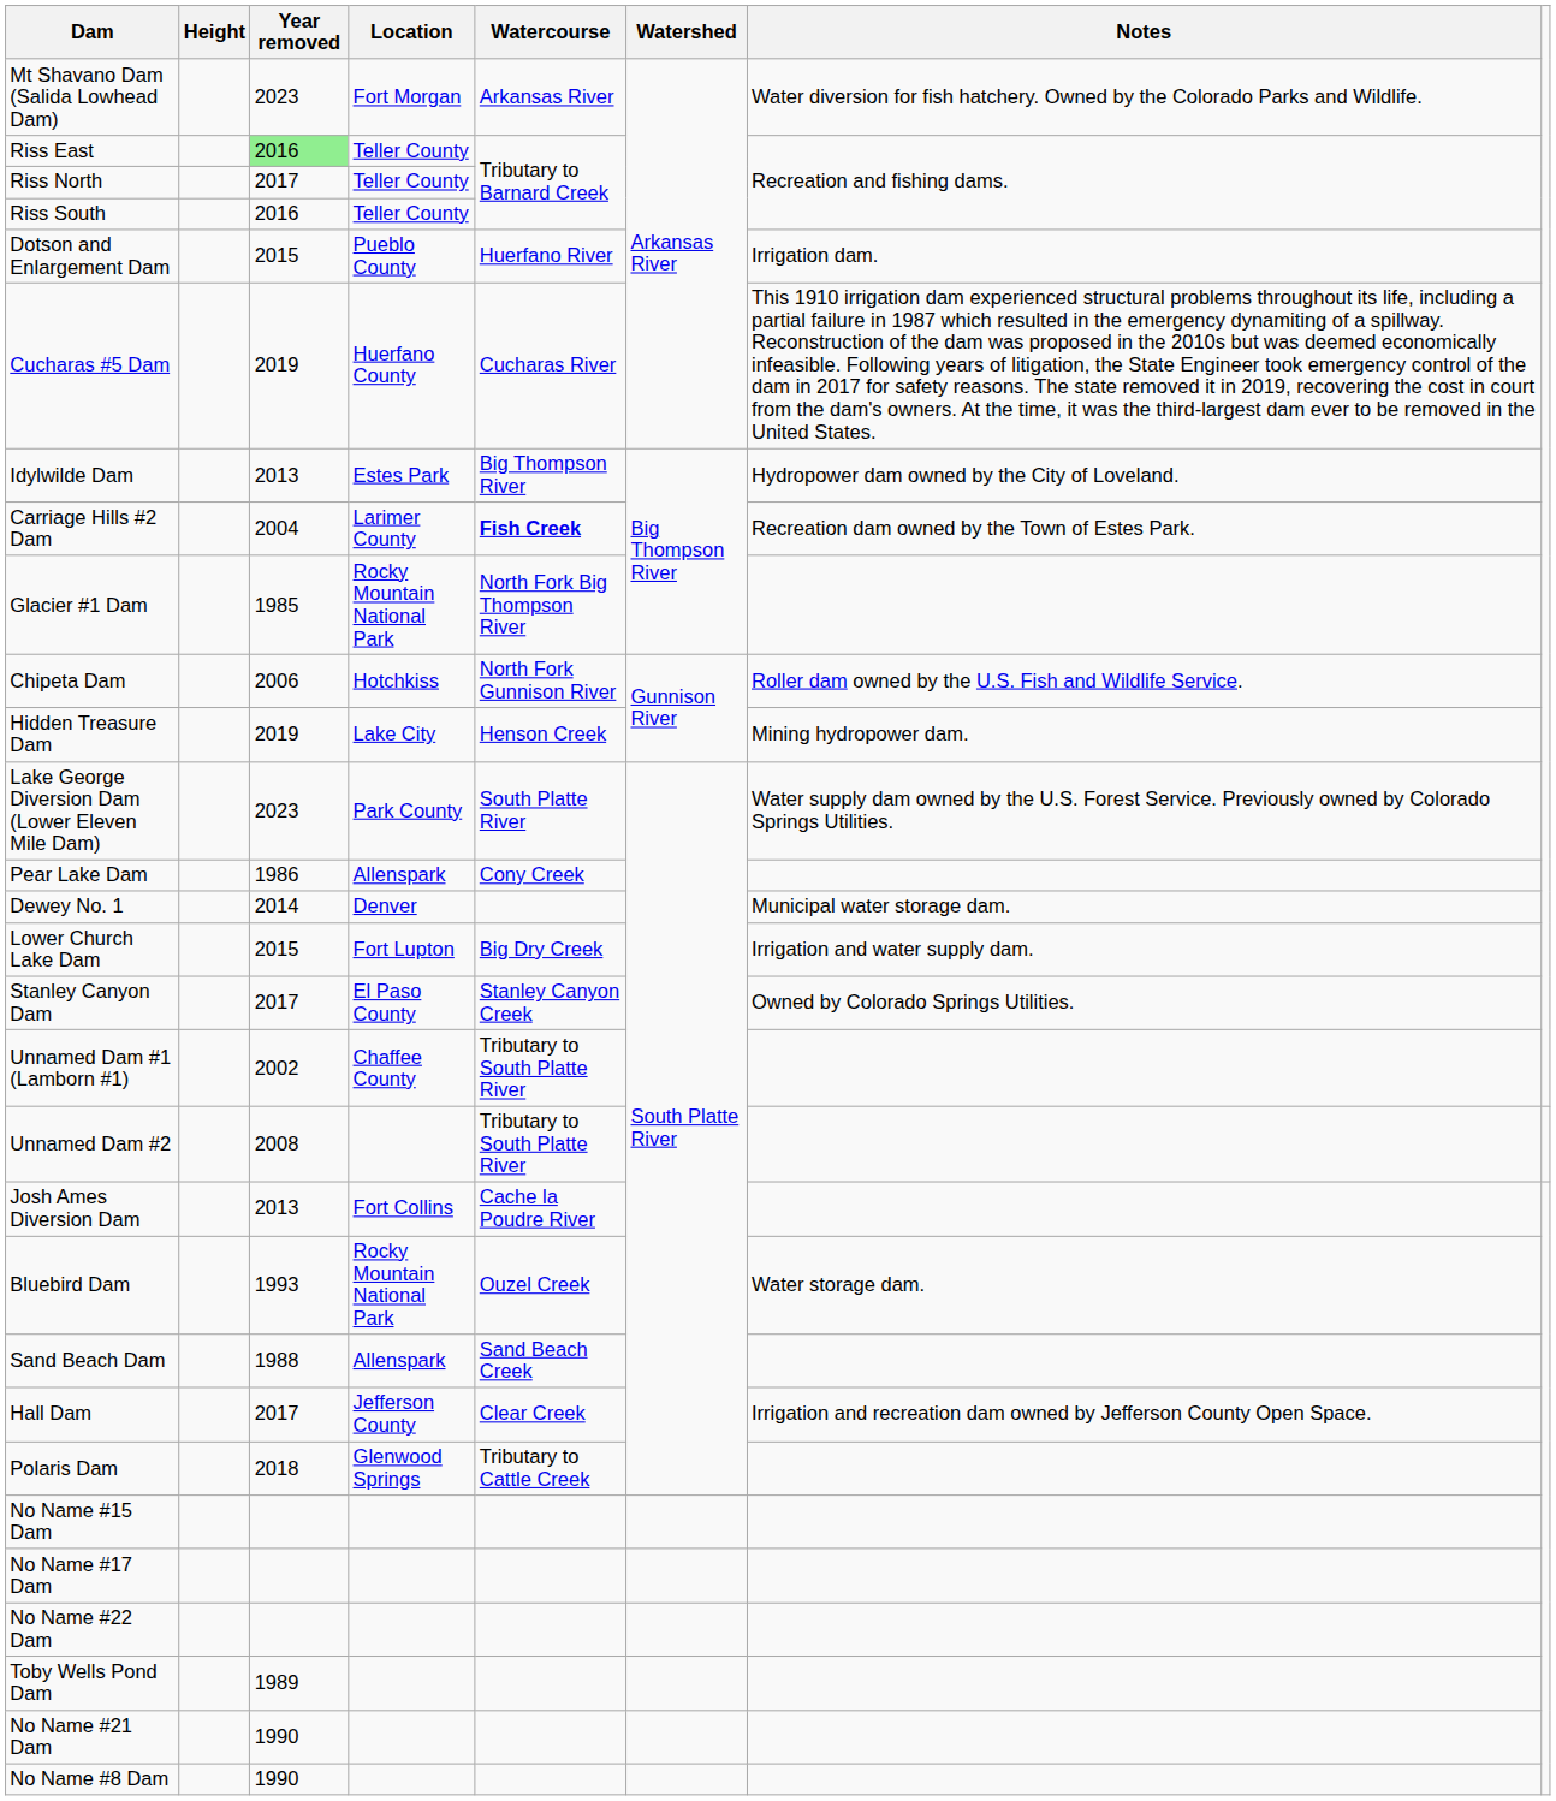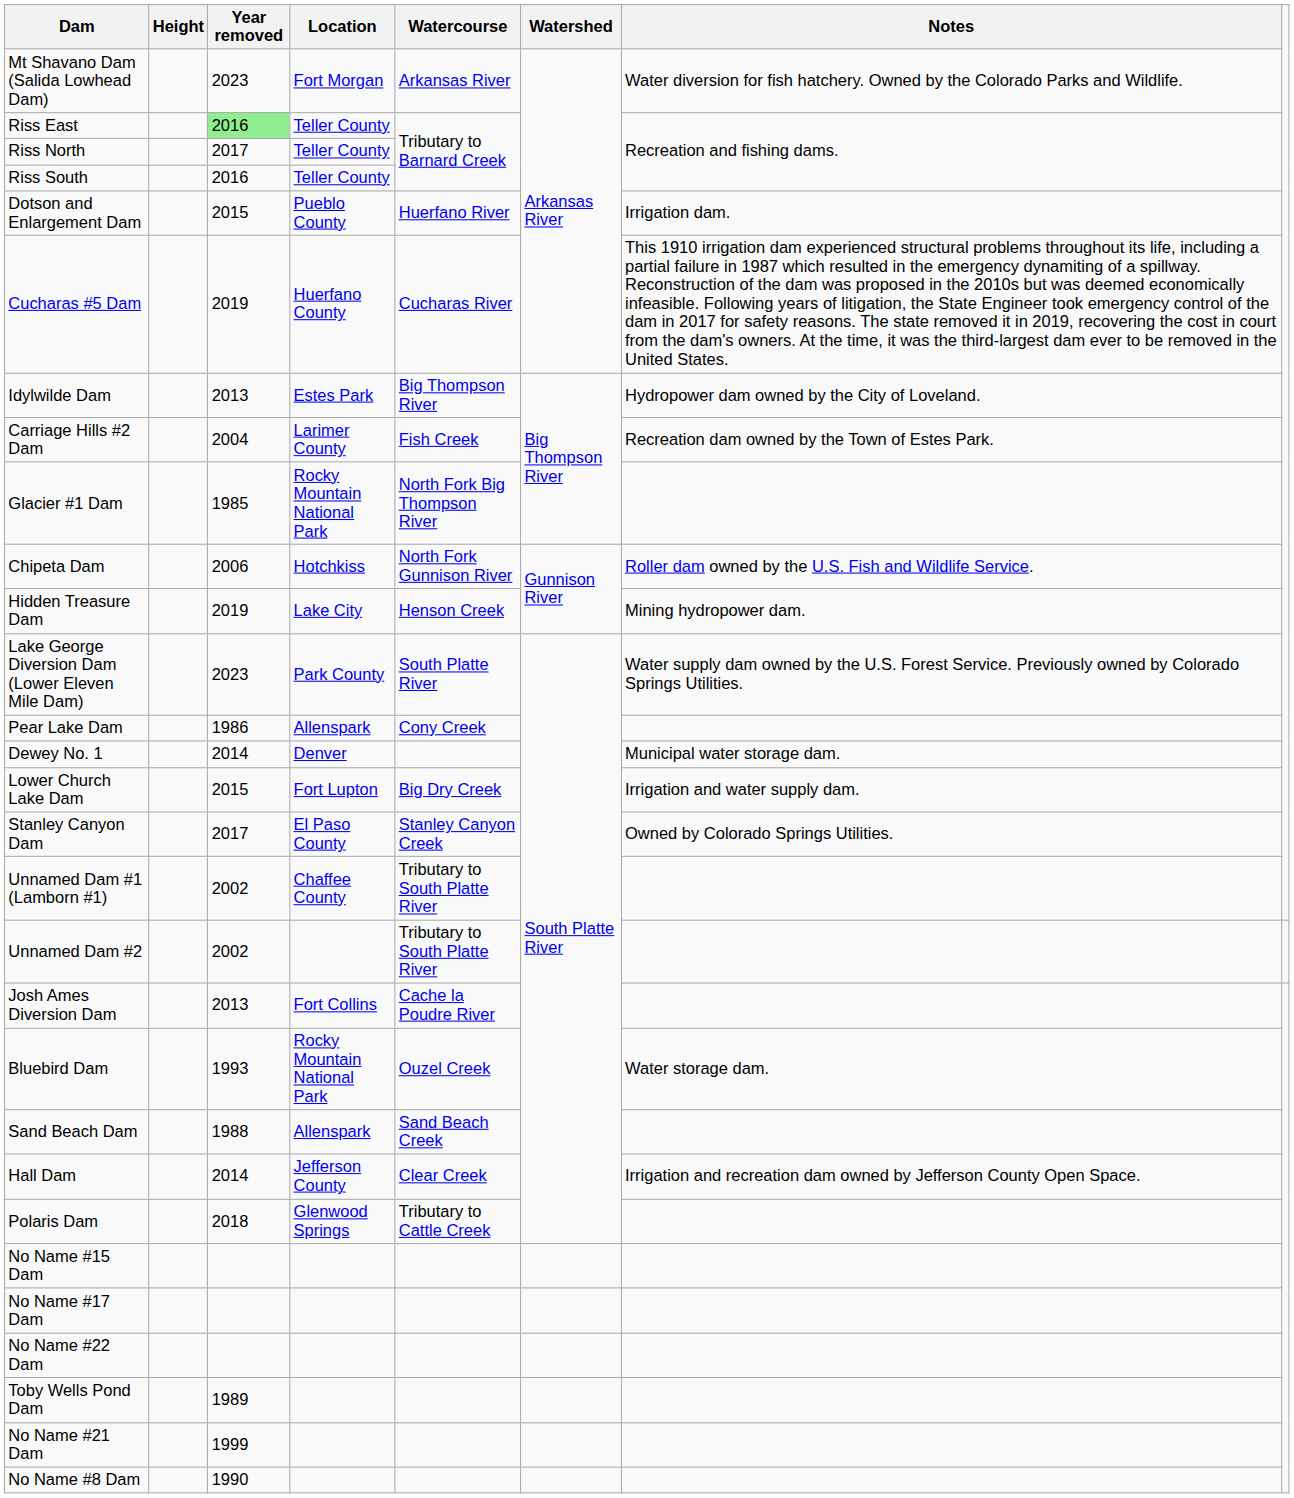 <table class="wikitable sortable">
 <tr>
 <th>Dam</th>
 <th>Height</th>
 <th>Year removed</th>
 <th>Location</th>
 <th>Watercourse</th>
 <th>Watershed</th>
 <th>Notes</th>
 </tr>
 <tr>
 <td>Mt Shavano Dam (Salida Lowhead Dam)</td>
 <td></td>
 <td>2023</td>
 <td><a href='#'>Fort Morgan</a><br></td>
 <td><a href='#'>Arkansas River</a></td>
 <td rowspan=6><a href='#'>Arkansas River</a></td>
 <td>Water diversion for fish hatchery. Owned by the Colorado Parks and Wildlife.</td>
 </tr>
 <tr>
 <td>Riss East</td>
 <td></td>
 <td style="background: lightgreen;">2016</td>
 <td><a href='#'>Teller County</a><br></td>
 <td rowspan=3>Tributary to <a href='#'>Barnard Creek</a></td>
 <td rowspan=3>Recreation and fishing dams.</td>
 </tr>
 <tr>
 <td>Riss North</td>
 <td></td>
 <td>2017</td>
 <td><a href='#'>Teller County</a><br></td>
 </tr>
 <tr>
 <td>Riss South</td>
 <td></td>
 <td>2016</td>
 <td><a href='#'>Teller County</a><br></td>
 </tr>
 <tr>
 <td>Dotson and Enlargement Dam</td>
 <td></td>
 <td>2015</td>
 <td><a href='#'>Pueblo County</a><br></td>
 <td><a href='#'>Huerfano River</a></td>
 <td>Irrigation dam.</td>
 </tr>
 <tr>
 <td><a href='#'>Cucharas #5 Dam</a></td>
 <td></td>
 <td>2019</td>
 <td><a href='#'>Huerfano County</a><br></td>
 <td><a href='#'>Cucharas River</a></td>
 <td>This 1910 irrigation dam experienced structural problems throughout its life, including a partial failure in 1987 which resulted in the emergency dynamiting of a spillway. Reconstruction of the dam was proposed in the 2010s but was deemed economically infeasible. Following years of litigation, the State Engineer took emergency control of the dam in 2017 for safety reasons. The state removed it in 2019, recovering the cost in court from the dam's owners. At the time, it was the third-largest dam ever to be removed in the United States.</td>
 </tr>
 <tr>
 <td>Idylwilde Dam</td>
 <td></td>
 <td>2013</td>
 <td><a href='#'>Estes Park</a><br></td>
 <td><a href='#'>Big Thompson River</a></td>
 <td rowspan=3><a href='#'>Big Thompson River</a></td>
 <td>Hydropower dam owned by the City of Loveland.</td>
 </tr>
 <tr>
 <td>Carriage Hills #2 Dam</td>
 <td></td>
 <td>2004</td>
 <td><a href='#'>Larimer County</a><br></td>
-<td><strong><a href='#'>Fish Creek</a></strong></td>
+<td><a href='#'>Fish Creek</a></td>
 <td>Recreation dam owned by the Town of Estes Park.</td>
 </tr>
 <tr>
 <td>Glacier #1 Dam</td>
 <td></td>
 <td>1985</td>
 <td><a href='#'>Rocky Mountain National Park</a><br></td>
 <td><a href='#'>North Fork Big Thompson River</a></td>
 <td></td>
 </tr>
 <tr>
 <td>Chipeta Dam</td>
 <td></td>
 <td>2006</td>
 <td><a href='#'>Hotchkiss</a><br></td>
 <td><a href='#'>North Fork Gunnison River</a></td>
 <td rowspan=2><a href='#'>Gunnison River</a></td>
 <td><a href='#'>Roller dam</a> owned by the <a href='#'>U.S. Fish and Wildlife Service</a>.</td>
 </tr>
 <tr>
 <td>Hidden Treasure Dam</td>
 <td></td>
 <td>2019</td>
 <td><a href='#'>Lake City</a><br></td>
 <td><a href='#'>Henson Creek</a></td>
 <td>Mining hydropower dam.</td>
 </tr>
 <tr>
 <td>Lake George Diversion Dam (Lower Eleven Mile Dam)</td>
 <td></td>
 <td>2023</td>
 <td><a href='#'>Park County</a><br></td>
 <td><a href='#'>South Platte River</a></td>
 <td rowspan=12><a href='#'>South Platte River</a></td>
 <td>Water supply dam owned by the U.S. Forest Service. Previously owned by Colorado Springs Utilities.</td>
 </tr>
 <tr>
 <td>Pear Lake Dam</td>
 <td></td>
 <td>1986</td>
 <td><a href='#'>Allenspark</a><br></td>
 <td><a href='#'>Cony Creek</a></td>
 <td></td>
 </tr>
 <tr>
 <td>Dewey No. 1</td>
 <td></td>
 <td>2014</td>
 <td><a href='#'>Denver</a><br></td>
 <td></td>
 <td>Municipal water storage dam.</td>
 </tr>
 <tr>
 <td>Lower Church Lake Dam</td>
 <td></td>
 <td>2015</td>
 <td><a href='#'>Fort Lupton</a><br></td>
 <td><a href='#'>Big Dry Creek</a></td>
 <td>Irrigation and water supply dam.</td>
 </tr>
 <tr>
 <td>Stanley Canyon Dam</td>
 <td></td>
 <td>2017</td>
 <td><a href='#'>El Paso County</a><br></td>
 <td><a href='#'>Stanley Canyon Creek</a></td>
 <td>Owned by Colorado Springs Utilities.</td>
 </tr>
 <tr>
 <td>Unnamed Dam #1 (Lamborn #1)</td>
 <td></td>
 <td>2002</td>
 <td><a href='#'>Chaffee County</a><br></td>
 <td>Tributary to <a href='#'>South Platte River</a></td>
 <td></td>
 </tr>
 <tr>
 <td>Unnamed Dam #2</td>
 <td></td>
-<td>2008</td>
+<td>2002</td>
 <td></td>
 <td>Tributary to <a href='#'>South Platte River</a></td>
 <td></td>
 <td></td>
 </tr>
 <tr>
 <td>Josh Ames Diversion Dam</td>
 <td></td>
 <td>2013</td>
 <td><a href='#'>Fort Collins</a><br></td>
 <td><a href='#'>Cache la Poudre River</a></td>
 <td></td>
 </tr>
 <tr>
 <td>Bluebird Dam</td>
 <td></td>
 <td>1993</td>
 <td><a href='#'>Rocky Mountain National Park</a><br></td>
 <td><a href='#'>Ouzel Creek</a></td>
 <td>Water storage dam.</td>
 </tr>
 <tr>
 <td>Sand Beach Dam</td>
 <td></td>
 <td>1988</td>
 <td><a href='#'>Allenspark</a><br></td>
 <td><a href='#'>Sand Beach Creek</a></td>
 <td></td>
 </tr>
 <tr>
 <td>Hall Dam</td>
 <td></td>
-<td>2017</td>
+<td>2014</td>
 <td><a href='#'>Jefferson County</a><br></td>
 <td><a href='#'>Clear Creek</a></td>
 <td>Irrigation and recreation dam owned by Jefferson County Open Space.</td>
 </tr>
 <tr>
 <td>Polaris Dam</td>
 <td></td>
 <td>2018</td>
 <td><a href='#'>Glenwood Springs</a><br></td>
 <td>Tributary to <a href='#'>Cattle Creek</a></td>
 <td></td>
 </tr>
 <tr>
 <td>No Name #15 Dam</td>
 <td></td>
 <td></td>
 <td></td>
 <td></td>
 <td></td>
 <td></td>
 </tr>
 <tr>
 <td>No Name #17 Dam</td>
 <td></td>
 <td></td>
 <td></td>
 <td></td>
 <td></td>
 <td></td>
 </tr>
 <tr>
 <td>No Name #22 Dam</td>
 <td></td>
 <td></td>
 <td></td>
 <td></td>
 <td></td>
 <td></td>
 </tr>
 <tr>
 <td>Toby Wells Pond Dam</td>
 <td></td>
 <td>1989</td>
 <td></td>
 <td></td>
 <td></td>
 <td></td>
 </tr>
 <tr>
 <td>No Name #21 Dam</td>
 <td></td>
-<td>1990</td>
+<td>1999</td>
 <td></td>
 <td></td>
 <td></td>
 <td></td>
 </tr>
 <tr>
 <td>No Name #8 Dam</td>
 <td></td>
 <td>1990</td>
 <td></td>
 <td></td>
 <td></td>
 <td></td>
 </tr>
 </table>
